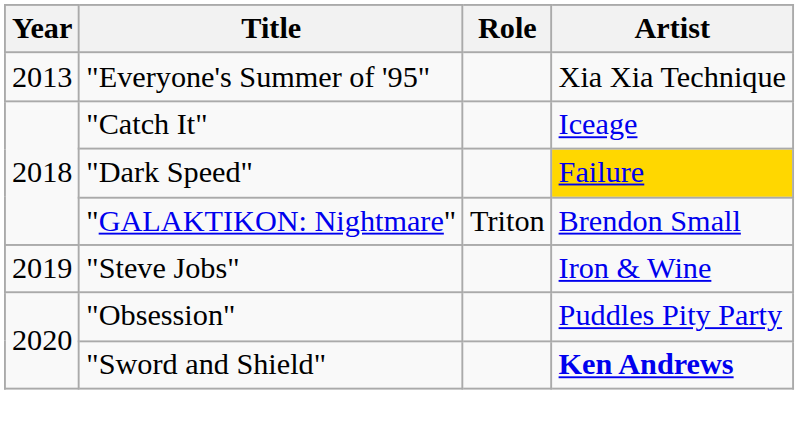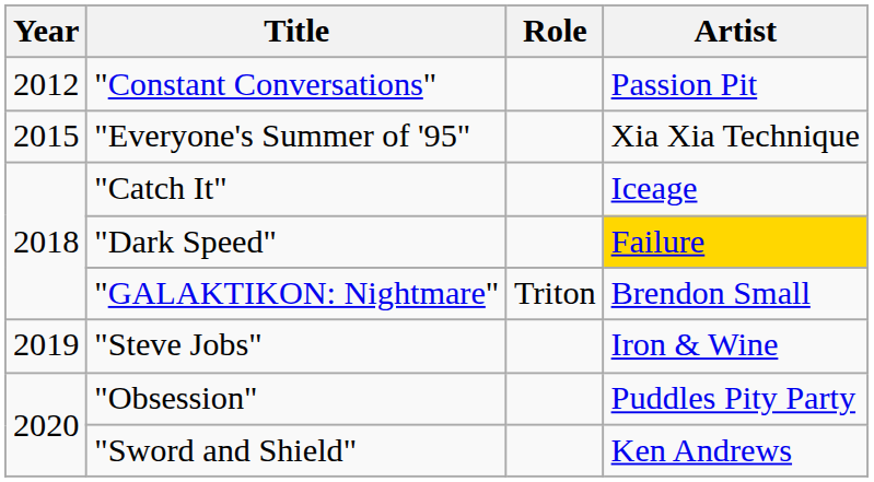 <table class="wikitable sortable">
 <tr>
 <th>Year</th>
 <th>Title</th>
 <th>Role</th>
 <th class="unsortable">Artist</th>
 </tr>
 <tr>
-<td>2013</td>
+<td>2012</td>
+<td>"<a href='#'>Constant Conversations</a>"</td>
+<td></td>
+<td><a href='#'>Passion Pit</a></td>
+</tr>
+<tr>
+<td>2015</td>
 <td>"Everyone's Summer of '95"</td>
 <td></td>
 <td>Xia Xia Technique</td>
 </tr>
 <tr>
 <td rowspan="3">2018</td>
 <td>"Catch It"</td>
 <td></td>
 <td><a href='#'>Iceage</a></td>
 </tr>
 <tr>
 <td>"Dark Speed"</td>
 <td></td>
 <td style="background: gold;"><a href='#'>Failure</a></td>
 </tr>
 <tr>
 <td>"<a href='#'>GALAKTIKON: Nightmare</a>"</td>
 <td>Triton</td>
 <td><a href='#'>Brendon Small</a></td>
 </tr>
 <tr>
 <td>2019</td>
 <td>"Steve Jobs"</td>
 <td></td>
 <td><a href='#'>Iron & Wine</a></td>
 </tr>
 <tr>
 <td rowspan="2">2020</td>
 <td>"Obsession"</td>
 <td></td>
 <td><a href='#'>Puddles Pity Party</a></td>
 </tr>
 <tr>
 <td>"Sword and Shield"</td>
 <td></td>
-<td><strong><a href='#'>Ken Andrews</a></strong></td>
+<td><a href='#'>Ken Andrews</a></td>
 </tr>
 </table>
